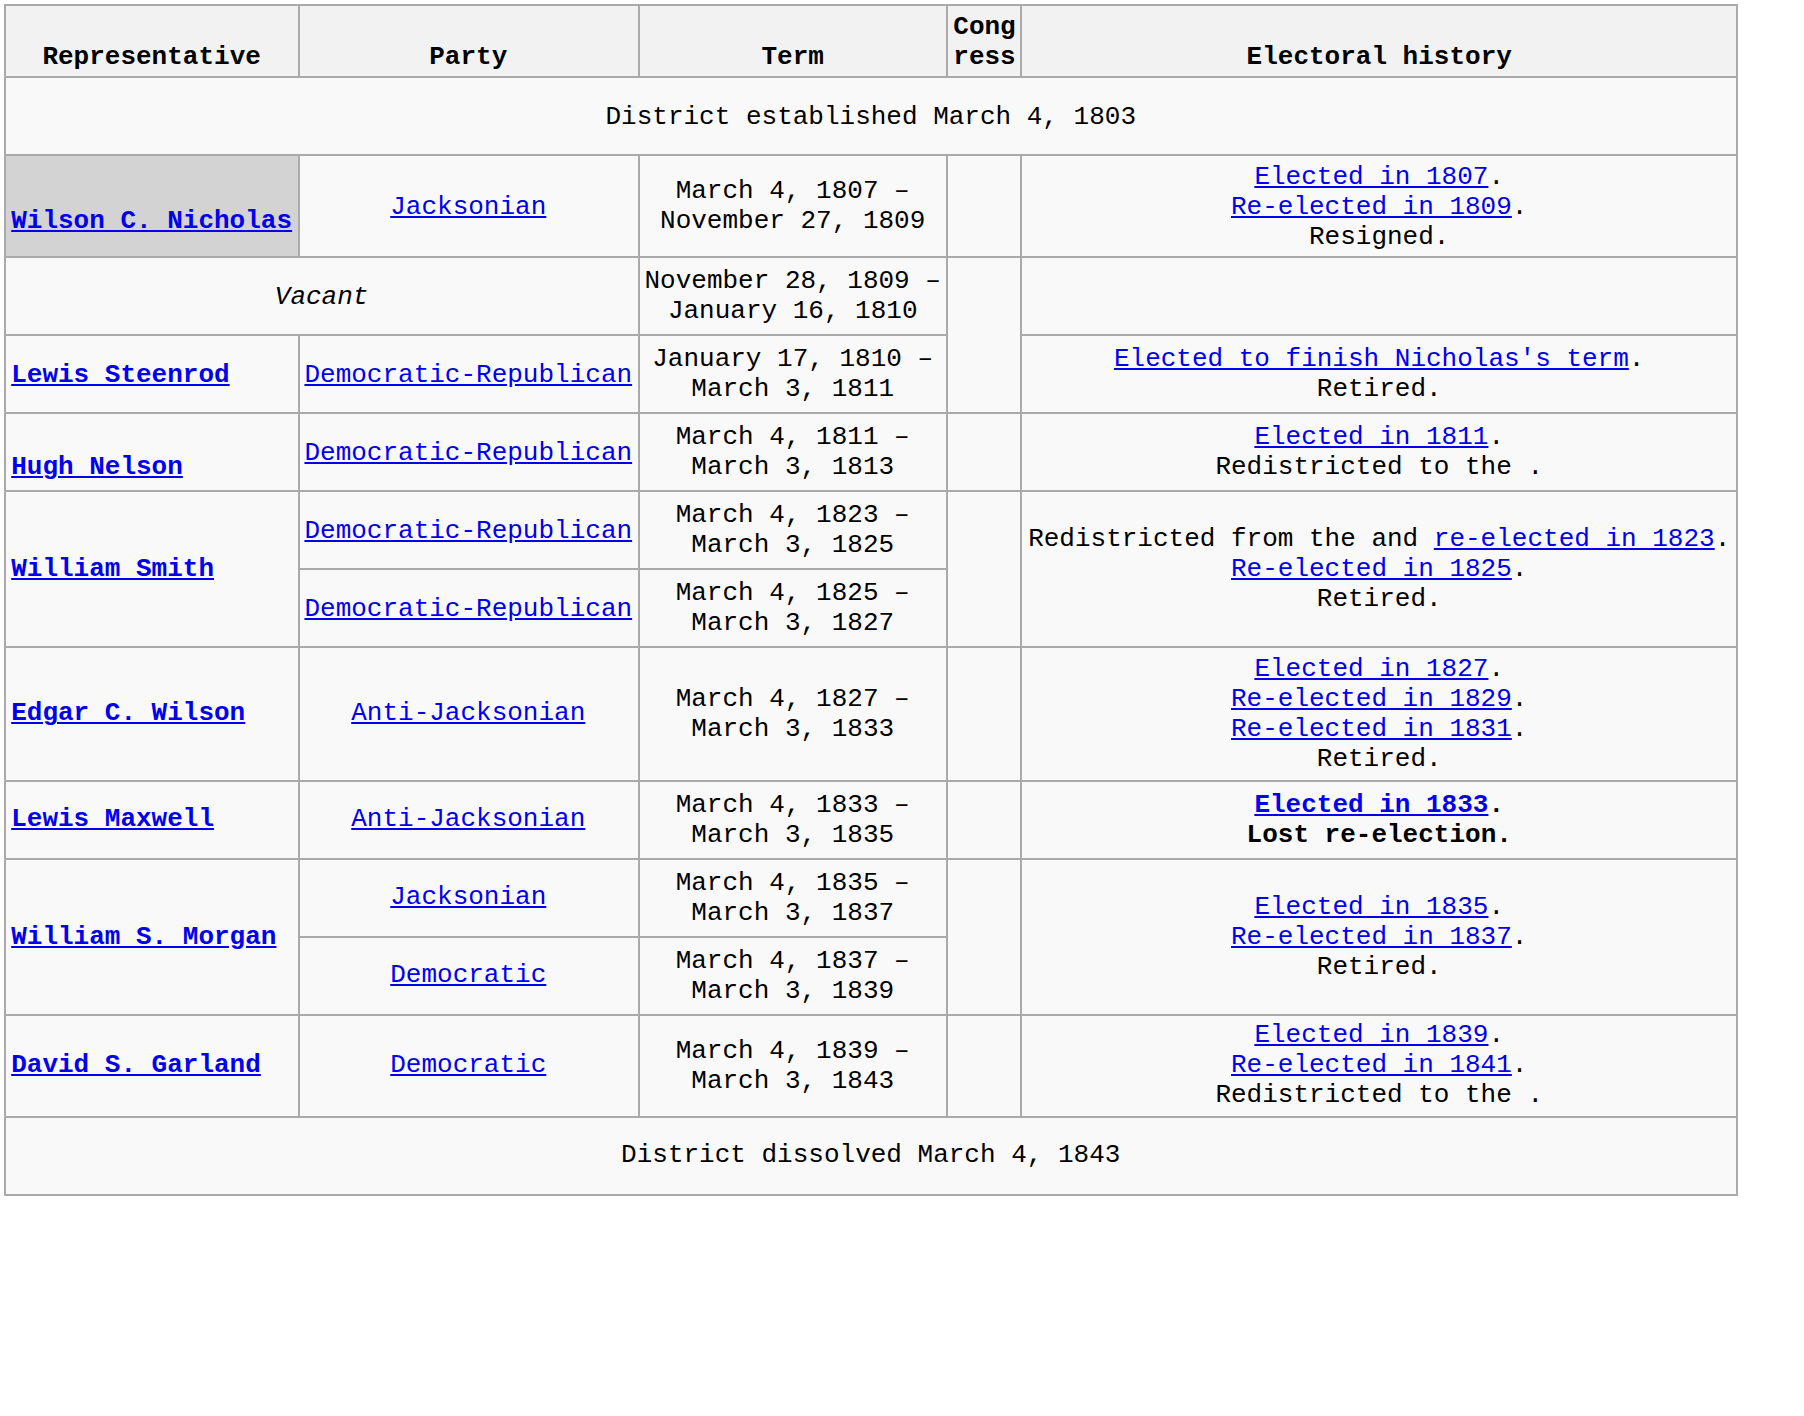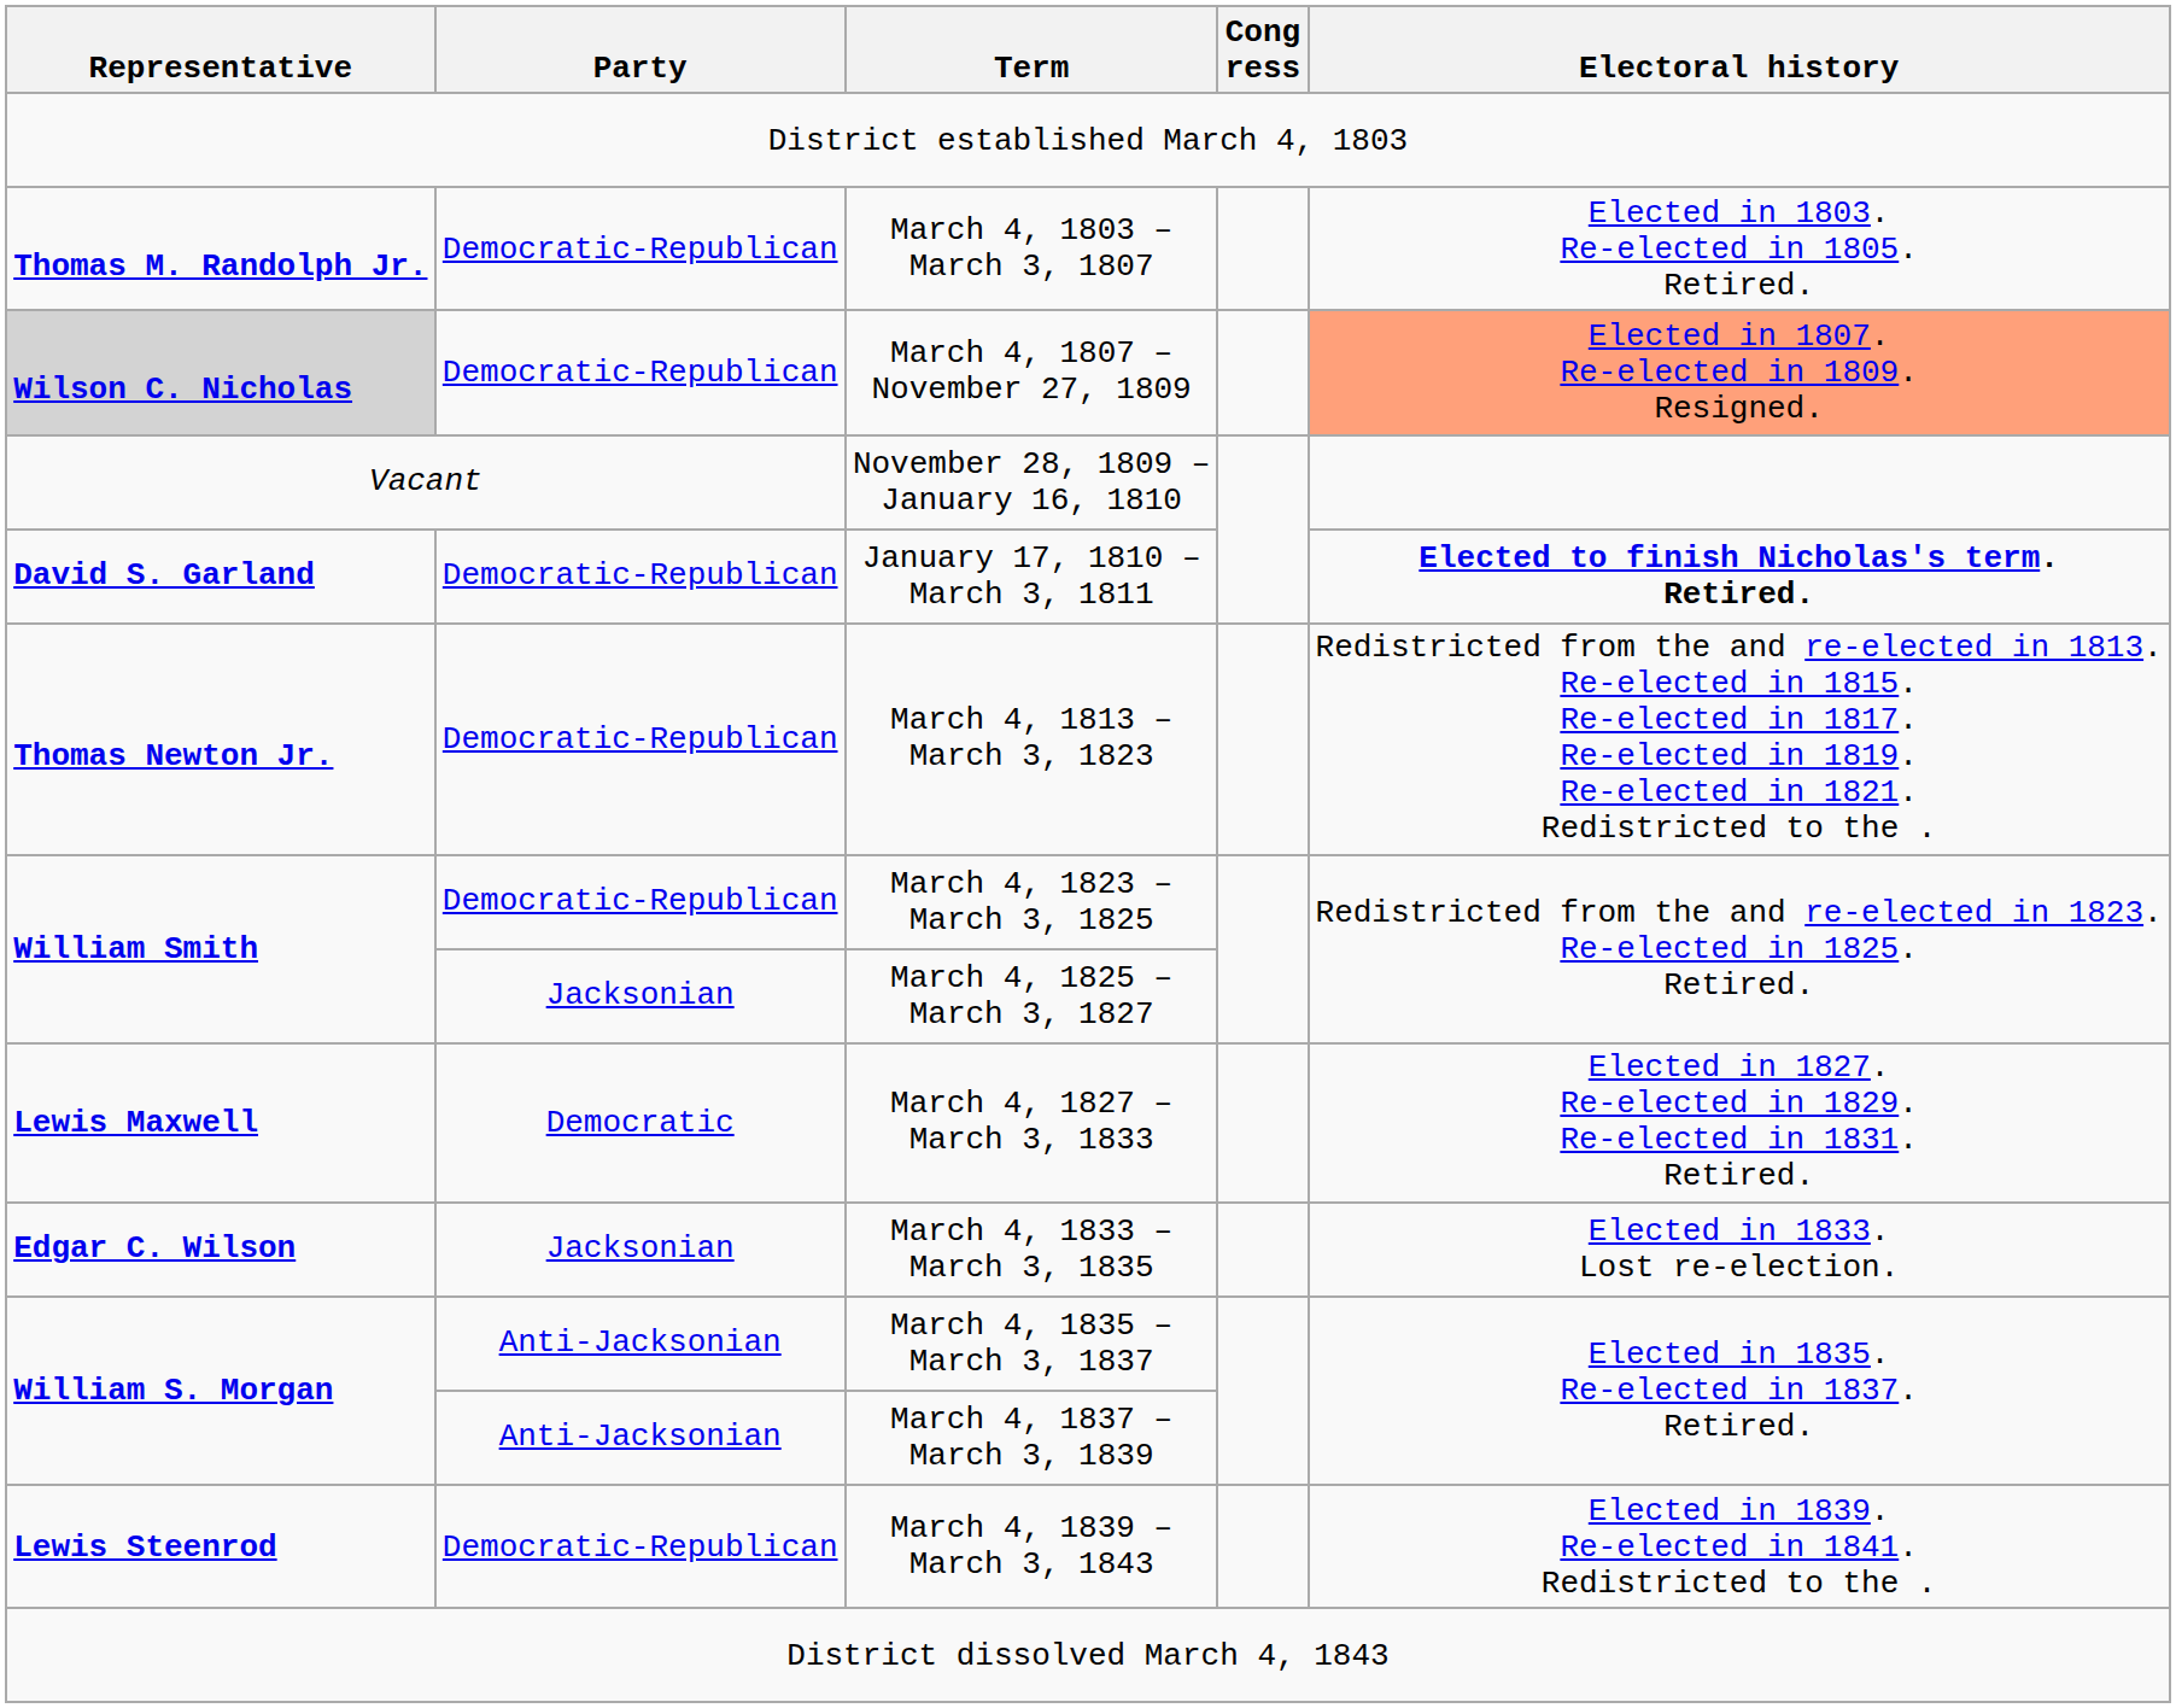 <table class=wikitable style="text-align:center">
 <tr valign=bottom>
 <th>Representative</th>
 <th>Party</th>
 <th>Term</th>
 <th>Cong<br>ress</th>
 <th>Electoral history</th>
 </tr>
 <tr style="height:3em">
 <td colspan=5>District established March 4, 1803</td>
 </tr>
 <tr style="height:3em">
+<td align=left><br><strong><a href='#'>Thomas M. Randolph Jr.</a></strong><br></td>
+<td><a href='#'>Democratic-Republican</a></td>
+<td nowrap>March 4, 1803 –<br>March 3, 1807</td>
+<td></td>
+<td><a href='#'>Elected in 1803</a>.<br><a href='#'>Re-elected in 1805</a>.<br>Retired.</td>
+</tr>
+<tr style="height:3em">
 <td align=left style="background: lightgrey;"><br><strong><a href='#'>Wilson C. Nicholas</a></strong><br></td>
-<td><a href='#'>Jacksonian</a></td>
+<td><a href='#'>Democratic-Republican</a></td>
 <td nowrap>March 4, 1807 –<br>November 27, 1809</td>
 <td></td>
-<td><a href='#'>Elected in 1807</a>.<br><a href='#'>Re-elected in 1809</a>.<br>Resigned.</td>
+<td style="background: lightsalmon;"><a href='#'>Elected in 1807</a>.<br><a href='#'>Re-elected in 1809</a>.<br>Resigned.</td>
 </tr>
 <tr style="height:3em">
 <td colspan=2><em>Vacant</em></td>
 <td nowrap>November 28, 1809 –<br>January 16, 1810</td>
 <td rowspan=2></td>
 <td></td>
 </tr>
 <tr style="height:3em">
-<td align=left><strong><a href='#'>Lewis Steenrod</a></strong><br></td>
+<td align=left><strong><a href='#'>David S. Garland</a></strong><br></td>
 <td><a href='#'>Democratic-Republican</a></td>
 <td nowrap>January 17, 1810 –<br>March 3, 1811</td>
-<td><a href='#'>Elected to finish Nicholas's term</a>.<br>Retired.</td>
+<td><strong><a href='#'>Elected to finish Nicholas's term</a>.<br>Retired.</strong></td>
 </tr>
 <tr style="height:3em">
-<td align=left><br><strong><a href='#'>Hugh Nelson</a></strong><br></td>
+<td align=left><br><strong><a href='#'>Thomas Newton Jr.</a></strong><br></td>
 <td><a href='#'>Democratic-Republican</a></td>
-<td nowrap>March 4, 1811 –<br>March 3, 1813</td>
+<td nowrap>March 4, 1813 –<br>March 3, 1823</td>
 <td></td>
-<td><a href='#'>Elected in 1811</a>.<br>Redistricted to the .</td>
+<td>Redistricted from the  and <a href='#'>re-elected in 1813</a>.<br><a href='#'>Re-elected in 1815</a>.<br><a href='#'>Re-elected in 1817</a>.<br><a href='#'>Re-elected in 1819</a>.<br><a href='#'>Re-elected in 1821</a>.<br>Redistricted to the .</td>
 </tr>
 <tr style="height:3em">
 <td rowspan=2 align=left><strong><a href='#'>William Smith</a></strong><br></td>
 <td><a href='#'>Democratic-Republican</a></td>
 <td nowrap>March 4, 1823 –<br>March 3, 1825</td>
 <td rowspan=2></td>
 <td rowspan=2>Redistricted from the  and <a href='#'>re-elected in 1823</a>.<br><a href='#'>Re-elected in 1825</a>.<br>Retired.</td>
 </tr>
 <tr style="height:3em">
-<td><a href='#'>Democratic-Republican</a></td>
+<td><a href='#'>Jacksonian</a></td>
 <td nowrap>March 4, 1825 –<br>March 3, 1827</td>
 </tr>
 <tr style="height:3em">
-<td align=left><strong><a href='#'>Edgar C. Wilson</a></strong><br></td>
-<td><a href='#'>Anti-Jacksonian</a></td>
+<td align=left><strong><a href='#'>Lewis Maxwell</a></strong><br></td>
+<td><a href='#'>Democratic</a></td>
 <td nowrap>March 4, 1827 –<br>March 3, 1833</td>
 <td></td>
 <td><a href='#'>Elected in 1827</a>.<br><a href='#'>Re-elected in 1829</a>.<br><a href='#'>Re-elected in 1831</a>.<br>Retired.</td>
 </tr>
 <tr style="height:3em">
-<td align=left><strong><a href='#'>Lewis Maxwell</a></strong><br></td>
-<td><a href='#'>Anti-Jacksonian</a></td>
+<td align=left><strong><a href='#'>Edgar C. Wilson</a></strong><br></td>
+<td><a href='#'>Jacksonian</a></td>
 <td nowrap>March 4, 1833 –<br>March 3, 1835</td>
 <td></td>
-<td><strong><a href='#'>Elected in 1833</a>.<br>Lost re-election.</strong></td>
+<td><a href='#'>Elected in 1833</a>.<br>Lost re-election.</td>
 </tr>
 <tr style="height:3em">
 <td rowspan=2 align=left><strong><a href='#'>William S. Morgan</a></strong><br></td>
-<td><a href='#'>Jacksonian</a></td>
+<td><a href='#'>Anti-Jacksonian</a></td>
 <td nowrap>March 4, 1835 –<br>March 3, 1837</td>
 <td rowspan=2></td>
 <td rowspan=2><a href='#'>Elected in 1835</a>.<br><a href='#'>Re-elected in 1837</a>.<br>Retired.</td>
 </tr>
 <tr style="height:3em">
-<td><a href='#'>Democratic</a></td>
+<td><a href='#'>Anti-Jacksonian</a></td>
 <td nowrap>March 4, 1837 –<br>March 3, 1839</td>
 </tr>
 <tr style="height:3em">
-<td align=left><strong><a href='#'>David S. Garland</a></strong><br></td>
-<td><a href='#'>Democratic</a></td>
+<td align=left><strong><a href='#'>Lewis Steenrod</a></strong><br></td>
+<td><a href='#'>Democratic-Republican</a></td>
 <td nowrap>March 4, 1839 –<br>March 3, 1843</td>
 <td></td>
 <td><a href='#'>Elected in 1839</a>.<br><a href='#'>Re-elected in 1841</a>.<br>Redistricted to the .</td>
 </tr>
 <tr style="height:3em">
 <td colspan=5>District dissolved March 4, 1843</td>
 </tr>
 </table>
